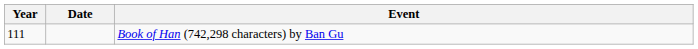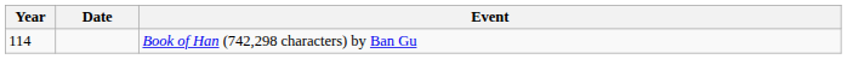 <table class="wikitable" style="width:100%;">
 <tr>
 <th style="width:6%">Year</th>
 <th style="width:10%">Date</th>
 <th>Event</th>
 </tr>
 <tr>
-<td>111</td>
+<td>114</td>
 <td></td>
 <td><em><a href='#'>Book of Han</a></em> (742,298 characters) by <a href='#'>Ban Gu</a></td>
 </tr>
 </table>
